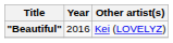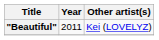 <table class="wikitable plainrowheaders" style="text-align: center;">
 <tr>
 <th>Title</th>
 <th>Year</th>
 <th>Other artist(s)</th>
 </tr>
 <tr>
 <th scope="row">"Beautiful"</th>
-<td>2016</td>
+<td>2011</td>
 <td><a href='#'>Kei</a> (<a href='#'>LOVELYZ</a>)</td>
 </tr>
 <tr>
 </tr>
 </table>
